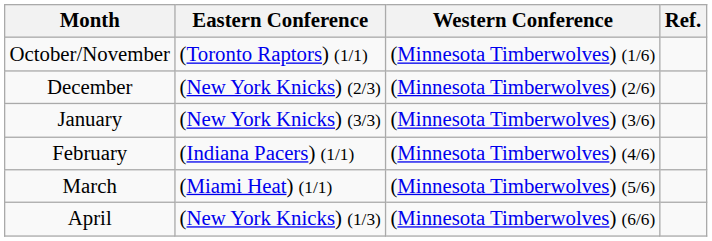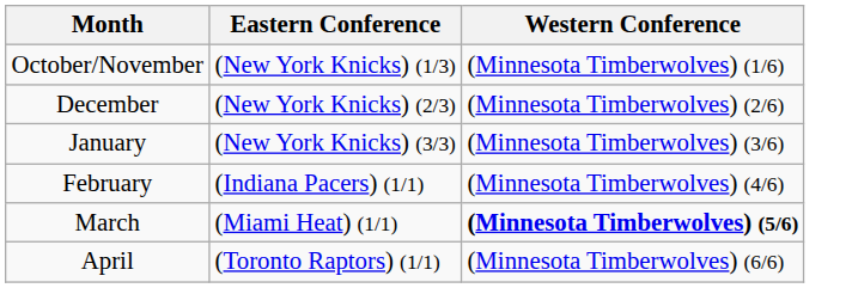 <table class="wikitable sortable" style="text-align:left">
 <tr>
 <th>Month</th>
 <th>Eastern Conference</th>
 <th>Western Conference</th>
-<th class=unsortable>Ref.</th>
 </tr>
 <tr>
 <td align=center>October/November</td>
-<td> (<a href='#'>Toronto Raptors</a>) <small>(1/1)</small></td>
+<td> (<a href='#'>New York Knicks</a>) <small>(1/3)</small></td>
 <td> (<a href='#'>Minnesota Timberwolves</a>) <small>(1/6)</small></td>
-<td align=center></td>
 </tr>
 <tr>
 <td align=center>December</td>
 <td> (<a href='#'>New York Knicks</a>) <small>(2/3)</small></td>
 <td> (<a href='#'>Minnesota Timberwolves</a>) <small>(2/6)</small></td>
-<td align=center></td>
 </tr>
 <tr>
 <td align=center>January</td>
 <td> (<a href='#'>New York Knicks</a>) <small>(3/3)</small></td>
 <td> (<a href='#'>Minnesota Timberwolves</a>) <small>(3/6)</small></td>
-<td align=center></td>
 </tr>
 <tr>
 <td align=center>February</td>
 <td> (<a href='#'>Indiana Pacers</a>) <small>(1/1)</small></td>
 <td> (<a href='#'>Minnesota Timberwolves</a>) <small>(4/6)</small></td>
-<td align=center></td>
 </tr>
 <tr>
 <td align=center>March</td>
 <td> (<a href='#'>Miami Heat</a>) <small>(1/1)</small></td>
-<td> (<a href='#'>Minnesota Timberwolves</a>) <small>(5/6)</small></td>
-<td align=center></td>
+<td><strong> (<a href='#'>Minnesota Timberwolves</a>) <small>(5/6)</small></strong></td>
 </tr>
 <tr>
 <td align=center>April</td>
-<td> (<a href='#'>New York Knicks</a>) <small>(1/3)</small></td>
+<td> (<a href='#'>Toronto Raptors</a>) <small>(1/1)</small></td>
 <td> (<a href='#'>Minnesota Timberwolves</a>) <small>(6/6)</small></td>
-<td align=center></td>
 </tr>
 </table>
